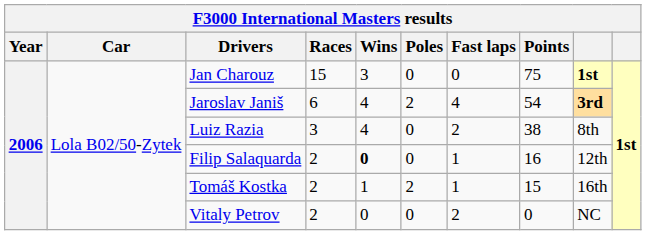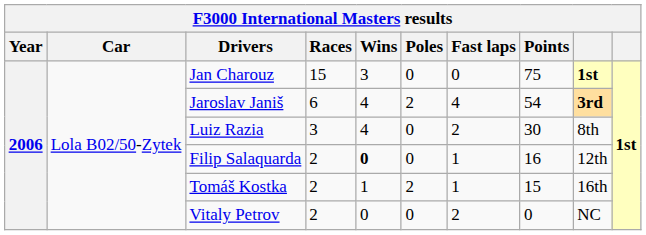 <table class="wikitable" style="font-size:85%">
 <tr>
 <th colspan=10><a href='#'>F3000 International Masters</a> results</th>
 </tr>
 <tr>
 <th>Year</th>
 <th>Car</th>
 <th>Drivers</th>
 <th>Races</th>
 <th>Wins</th>
 <th>Poles</th>
 <th>Fast laps</th>
 <th>Points</th>
 <th></th>
 <th></th>
 </tr>
 <tr>
 <th rowspan=6><a href='#'>2006</a></th>
 <td rowspan=6><a href='#'>Lola B02/50</a>-<a href='#'>Zytek</a></td>
 <td> <a href='#'>Jan Charouz</a></td>
 <td>15</td>
 <td>3</td>
 <td>0</td>
 <td>0</td>
 <td>75</td>
 <td bgcolor="FFFFBF"><strong>1st</strong></td>
 <td rowspan=6 bgcolor="FFFFBF"><strong>1st</strong></td>
 </tr>
 <tr>
 <td> <a href='#'>Jaroslav Janiš</a></td>
 <td>6</td>
 <td>4</td>
 <td>2</td>
 <td>4</td>
 <td>54</td>
 <td bgcolor="FFDF9F"><strong>3rd</strong></td>
 </tr>
 <tr>
 <td> <a href='#'>Luiz Razia</a></td>
 <td>3</td>
 <td>4</td>
 <td>0</td>
 <td>2</td>
-<td>38</td>
+<td>30</td>
 <td>8th</td>
 </tr>
 <tr>
 <td> <a href='#'>Filip Salaquarda</a></td>
 <td>2</td>
 <td><strong>0</strong></td>
 <td>0</td>
 <td>1</td>
 <td>16</td>
 <td>12th</td>
 </tr>
 <tr>
 <td> <a href='#'>Tomáš Kostka</a></td>
 <td>2</td>
 <td>1</td>
 <td>2</td>
 <td>1</td>
 <td>15</td>
 <td>16th</td>
 </tr>
 <tr>
 <td> <a href='#'>Vitaly Petrov</a></td>
 <td>2</td>
 <td>0</td>
 <td>0</td>
 <td>2</td>
 <td>0</td>
 <td>NC</td>
 </tr>
 </table>
